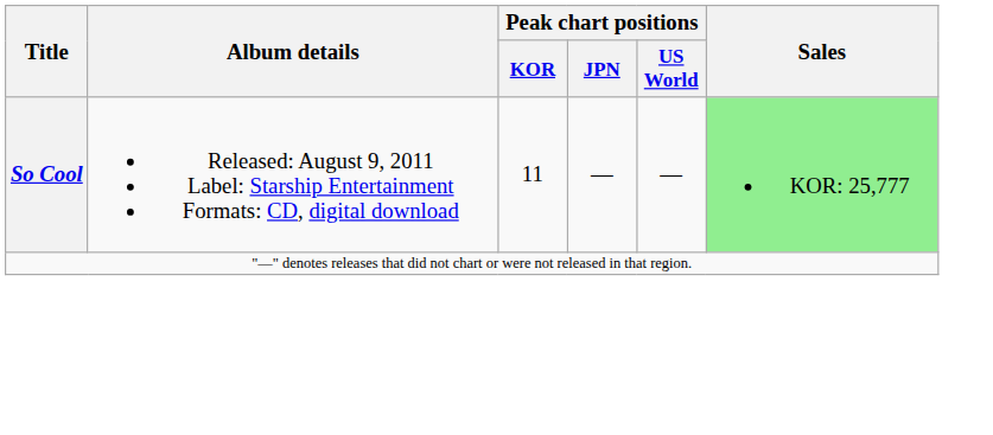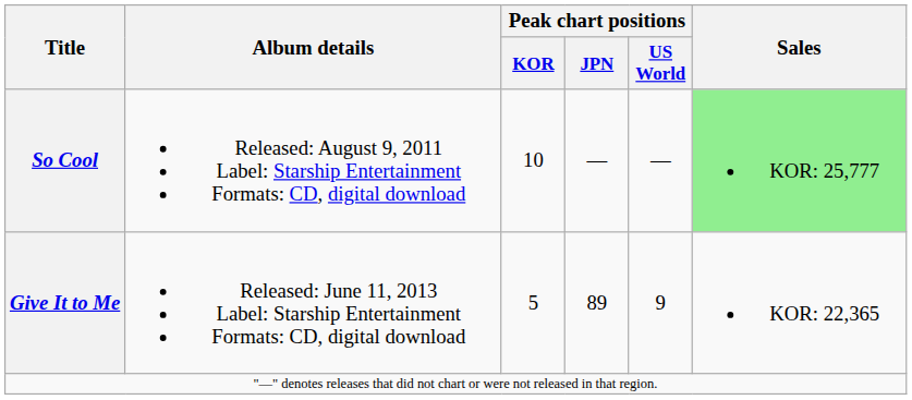 <table class="wikitable plainrowheaders" style="text-align:center;">
 <tr>
 <th scope="col" rowspan="2">Title</th>
 <th scope="col" rowspan="2" style="width:18em;">Album details</th>
 <th scope="col" colspan="3">Peak chart positions</th>
 <th scope="col" rowspan="2" style="width:10em;">Sales</th>
 </tr>
 <tr>
 <th scope="col" style="width:3em;font-size:90%;"><a href='#'>KOR</a><br></th>
 <th scope="col" style="width:3em;font-size:90%;"><a href='#'>JPN</a><br></th>
 <th scope="col" style="width:3em;font-size:90%;"><a href='#'>US<br>World</a><br></th>
 </tr>
 <tr>
 <th scope="row"><em><a href='#'>So Cool</a></em></th>
 <td><br><ul><li>Released: August 9, 2011</li><li>Label: <a href='#'>Starship Entertainment</a></li><li>Formats: <a href='#'>CD</a>, <a href='#'>digital download</a></li></ul></td>
-<td>11</td>
+<td>10</td>
 <td>—</td>
 <td>—</td>
 <td style="background: lightgreen;"><br><ul><li>KOR: 25,777</li></ul></td>
 </tr>
 <tr>
+<th scope="row"><em><a href='#'>Give It to Me</a></em></th>
+<td><br><ul><li>Released: June 11, 2013</li><li>Label: Starship Entertainment</li><li>Formats: CD, digital download</li></ul></td>
+<td>5</td>
+<td>89</td>
+<td>9</td>
+<td><br><ul><li>KOR: 22,365</li></ul></td>
+</tr>
+<tr>
 <td colspan="6" style="font-size:8pt;">"—" denotes releases that did not chart or were not released in that region.</td>
 </tr>
 </table>
